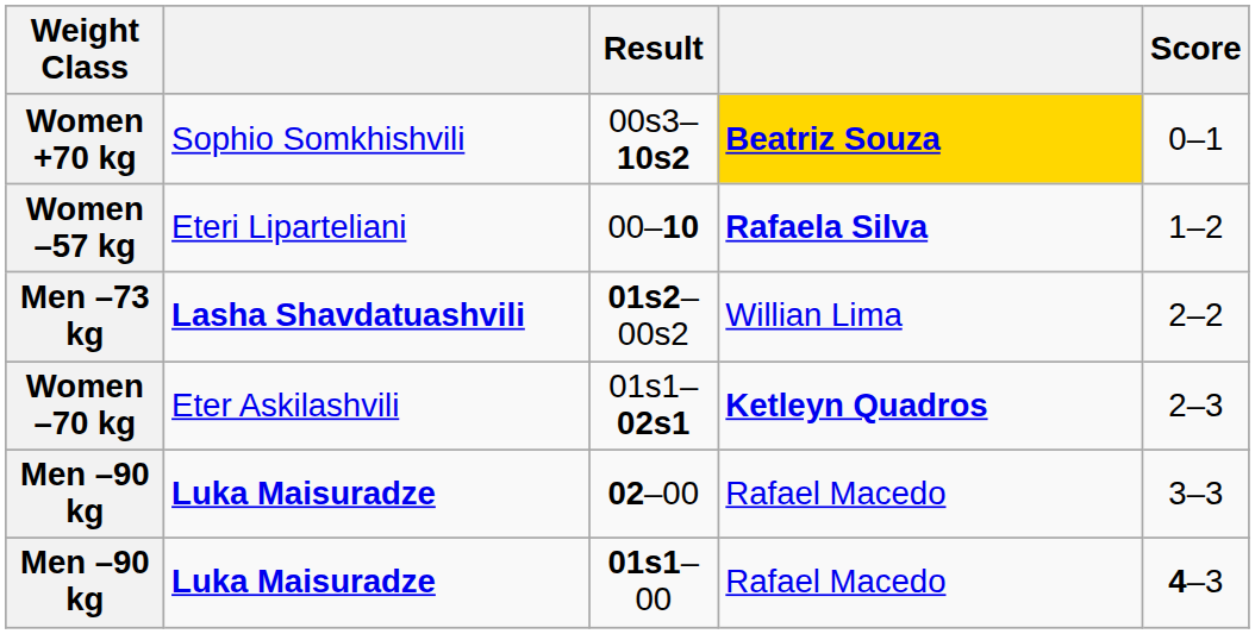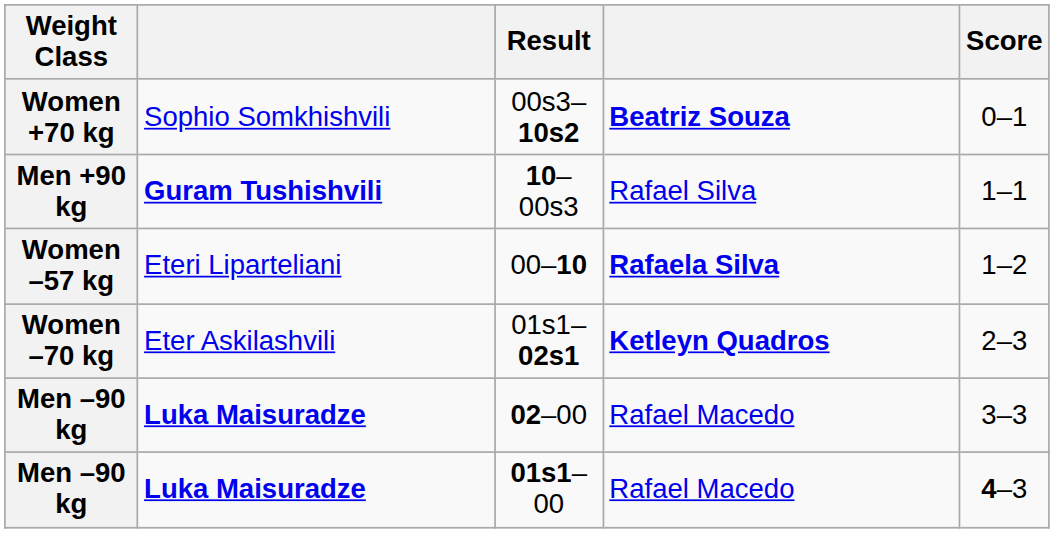 <table class="wikitable">
 <tr>
 <th>Weight Class</th>
 <th style="width: 200px;"></th>
 <th>Result</th>
 <th style="width: 200px;"></th>
 <th>Score</th>
 </tr>
 <tr>
 <th>Women +70 kg</th>
 <td><a href='#'>Sophio Somkhishvili</a></td>
 <td align=center>00s3–<strong>10s2</strong></td>
-<td style="background: gold;"><strong><a href='#'>Beatriz Souza</a></strong></td>
+<td><strong><a href='#'>Beatriz Souza</a></strong></td>
 <td align=center>0–1</td>
+</tr>
+<tr>
+<th>Men +90 kg</th>
+<td><strong><a href='#'>Guram Tushishvili</a></strong></td>
+<td align=center><strong>10</strong>–00s3</td>
+<td><a href='#'>Rafael Silva</a></td>
+<td align=center>1–1</td>
 </tr>
 <tr>
 <th>Women –57 kg</th>
 <td><a href='#'>Eteri Liparteliani</a></td>
 <td align=center>00–<strong>10</strong></td>
 <td><strong><a href='#'>Rafaela Silva</a></strong></td>
 <td align=center>1–2</td>
-</tr>
-<tr>
-<th>Men –73 kg</th>
-<td><strong><a href='#'>Lasha Shavdatuashvili</a></strong></td>
-<td align=center><strong>01s2</strong>–00s2</td>
-<td><a href='#'>Willian Lima</a></td>
-<td align=center>2–2</td>
 </tr>
 <tr>
 <th>Women –70 kg</th>
 <td><a href='#'>Eter Askilashvili</a></td>
 <td align=center>01s1–<strong>02s1</strong></td>
 <td><strong><a href='#'>Ketleyn Quadros</a></strong></td>
 <td align=center>2–3</td>
 </tr>
 <tr>
 <th>Men –90 kg</th>
 <td><strong><a href='#'>Luka Maisuradze</a></strong></td>
 <td align=center><strong>02</strong>–00</td>
 <td><a href='#'>Rafael Macedo</a></td>
 <td align=center>3–3</td>
 </tr>
 <tr>
 <th>Men –90 kg</th>
 <td><strong><a href='#'>Luka Maisuradze</a></strong></td>
 <td align=center><strong>01s1</strong>–00</td>
 <td><a href='#'>Rafael Macedo</a></td>
 <td align=center><strong>4</strong>–3</td>
 </tr>
 </table>
